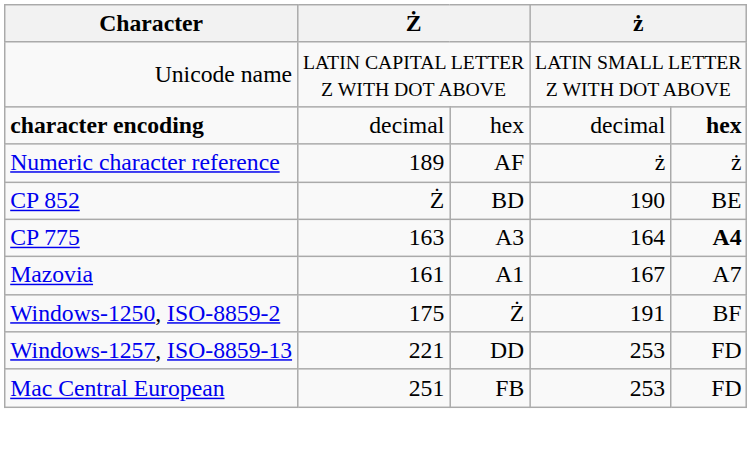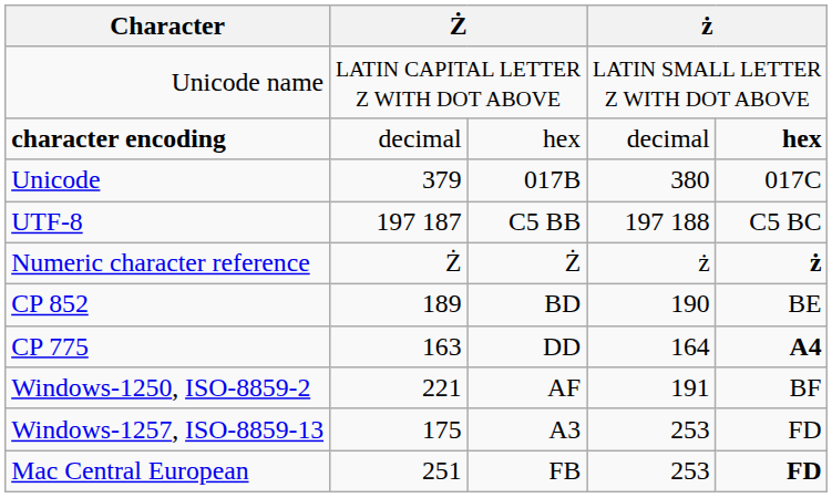 <table class=wikitable style=text-align:right>
 <tr align=center>
 <th align=right>Character</th>
 <th colspan=2>Ż</th>
 <th colspan=2>ż</th>
 </tr>
 <tr align=center>
 <td align=right>Unicode name</td>
 <td colspan=2><small>LATIN CAPITAL LETTER<br>Z WITH DOT ABOVE</small></td>
 <td colspan=2><small>LATIN SMALL LETTER<br>Z WITH DOT ABOVE</small></td>
 </tr>
 <tr>
 <td align=left><strong>character encoding</strong></td>
 <td>decimal</td>
 <td>hex</td>
 <td>decimal</td>
 <td><strong>hex</strong></td>
 </tr>
 <tr>
+<td align=left><a href='#'>Unicode</a></td>
+<td>379</td>
+<td>017B</td>
+<td>380</td>
+<td>017C</td>
+</tr>
+<tr>
+<td align=left><a href='#'>UTF-8</a></td>
+<td>197 187</td>
+<td>C5 BB</td>
+<td>197 188</td>
+<td>C5 BC</td>
+</tr>
+<tr>
 <td align=left><a href='#'>Numeric character reference</a></td>
-<td>189</td>
-<td>AF</td>
+<td>&#379;</td>
+<td>&#x017B;</td>
 <td>&#380;</td>
-<td>&#x017C;</td>
+<td><strong>&#x017C;</strong></td>
 </tr>
 <tr>
 <td align=left><a href='#'>CP 852</a></td>
-<td>&#379;</td>
+<td>189</td>
 <td>BD</td>
 <td>190</td>
 <td>BE</td>
 </tr>
 <tr>
 <td align=left><a href='#'>CP 775</a></td>
 <td>163</td>
-<td>A3</td>
+<td>DD</td>
 <td>164</td>
 <td><strong>A4</strong></td>
 </tr>
 <tr>
-<td align=left><a href='#'>Mazovia</a></td>
-<td>161</td>
-<td>A1</td>
-<td>167</td>
-<td>A7</td>
-</tr>
-<tr>
 <td align=left><a href='#'>Windows-1250</a>, <a href='#'>ISO-8859-2</a></td>
-<td>175</td>
-<td>&#x017B;</td>
+<td>221</td>
+<td>AF</td>
 <td>191</td>
 <td>BF</td>
 </tr>
 <tr>
 <td align=left><a href='#'>Windows-1257</a>, <a href='#'>ISO-8859-13</a></td>
-<td>221</td>
-<td>DD</td>
+<td>175</td>
+<td>A3</td>
 <td>253</td>
 <td>FD</td>
 </tr>
 <tr>
 <td align=left><a href='#'>Mac Central European</a></td>
 <td>251</td>
 <td>FB</td>
 <td>253</td>
-<td>FD</td>
+<td><strong>FD</strong></td>
 </tr>
 </table>
